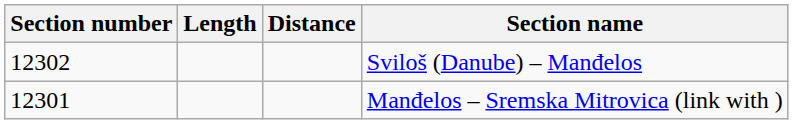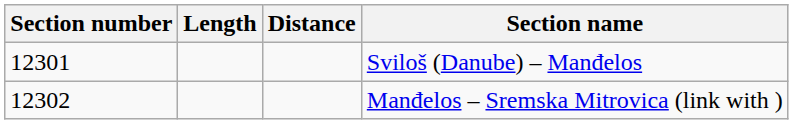 <table class="wikitable">
 <tr>
 <th>Section number</th>
 <th>Length</th>
 <th>Distance</th>
 <th>Section name</th>
 </tr>
 <tr>
-<td>12302</td>
+<td>12301</td>
 <td></td>
 <td></td>
 <td><a href='#'>Sviloš</a> (<a href='#'>Danube</a>) – <a href='#'>Manđelos</a></td>
 </tr>
 <tr>
-<td>12301</td>
+<td>12302</td>
 <td></td>
 <td></td>
 <td><a href='#'>Manđelos</a> – <a href='#'>Sremska Mitrovica</a> (link with )</td>
 </tr>
 </table>
